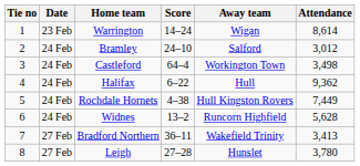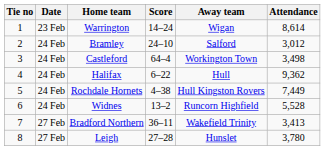 <table class="wikitable" style="text-align:center">
 <tr>
 <th>Tie no</th>
 <th>Date</th>
 <th>Home team</th>
 <th>Score</th>
 <th>Away team</th>
 <th>Attendance</th>
 </tr>
 <tr>
 <td>1</td>
 <td>23 Feb</td>
 <td><a href='#'>Warrington</a></td>
 <td>14–24</td>
 <td><a href='#'>Wigan</a></td>
 <td>8,614</td>
 </tr>
 <tr>
 <td>2</td>
 <td>24 Feb</td>
 <td><a href='#'>Bramley</a></td>
 <td>24–10</td>
 <td><a href='#'>Salford</a></td>
 <td>3,012</td>
 </tr>
 <tr>
 <td>3</td>
 <td>24 Feb</td>
 <td><a href='#'>Castleford</a></td>
 <td>64–4</td>
 <td><a href='#'>Workington Town</a></td>
 <td>3,498</td>
 </tr>
 <tr>
 <td>4</td>
 <td>24 Feb</td>
 <td><a href='#'>Halifax</a></td>
 <td>6–22</td>
 <td><a href='#'>Hull</a></td>
 <td>9,362</td>
 </tr>
 <tr>
 <td>5</td>
 <td>24 Feb</td>
 <td><a href='#'>Rochdale Hornets</a></td>
 <td>4–38</td>
 <td><a href='#'>Hull Kingston Rovers</a></td>
 <td>7,449</td>
 </tr>
 <tr>
 <td>6</td>
 <td>24 Feb</td>
 <td><a href='#'>Widnes</a></td>
 <td>13–2</td>
 <td><a href='#'>Runcorn Highfield</a></td>
-<td>5,628</td>
+<td>5,528</td>
 </tr>
 <tr>
 <td>7</td>
 <td>27 Feb</td>
 <td><a href='#'>Bradford Northern</a></td>
 <td>36–11</td>
 <td><a href='#'>Wakefield Trinity</a></td>
 <td>3,413</td>
 </tr>
 <tr>
 <td>8</td>
 <td>27 Feb</td>
 <td><a href='#'>Leigh</a></td>
 <td>27–28</td>
 <td><a href='#'>Hunslet</a></td>
 <td>3,780</td>
 </tr>
 </table>
